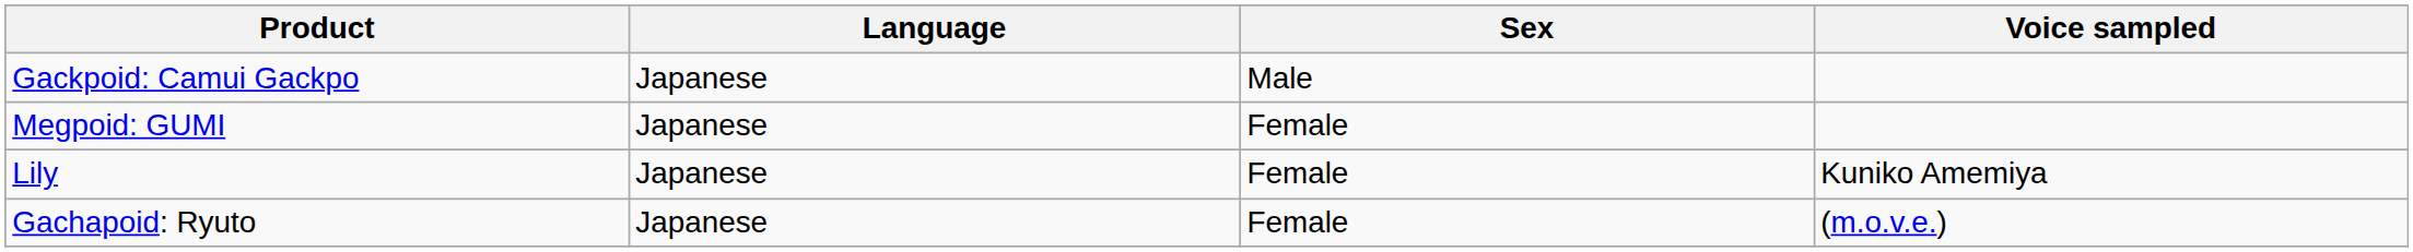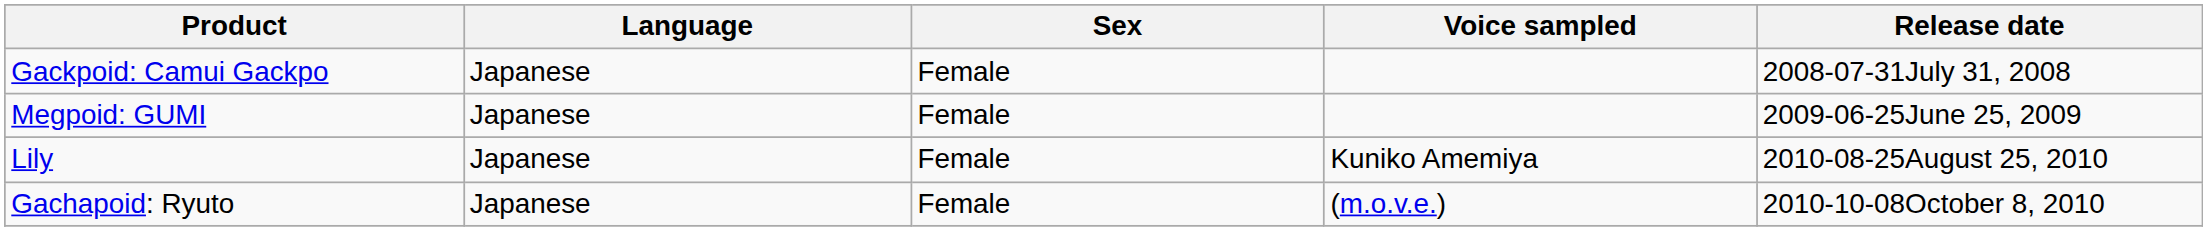 <table class="wikitable sortable" style="text-align:left; width:100%">
 <tr>
 <th width="5%">Product</th>
 <th width="5%">Language</th>
 <th width="5%">Sex</th>
 <th width="5%">Voice sampled</th>
+<th width="5%">Release date</th>
 </tr>
 <tr>
 <td><a href='#'>Gackpoid: Camui Gackpo</a></td>
 <td>Japanese</td>
-<td>Male</td>
+<td>Female</td>
 <td></td>
+<td><span>2008-07-31</span>July 31, 2008</td>
 </tr>
 <tr>
 <td><a href='#'>Megpoid: GUMI</a></td>
 <td>Japanese</td>
 <td>Female</td>
 <td></td>
+<td><span>2009-06-25</span>June 25, 2009</td>
 </tr>
 <tr>
 <td><a href='#'>Lily</a></td>
 <td>Japanese</td>
 <td>Female</td>
 <td>Kuniko Amemiya</td>
+<td><span>2010-08-25</span>August 25, 2010</td>
 </tr>
 <tr>
 <td><a href='#'>Gachapoid</a>: Ryuto</td>
 <td>Japanese</td>
 <td>Female</td>
 <td> (<a href='#'>m.o.v.e.</a>)</td>
+<td><span>2010-10-08</span>October 8, 2010</td>
 </tr>
 </table>
